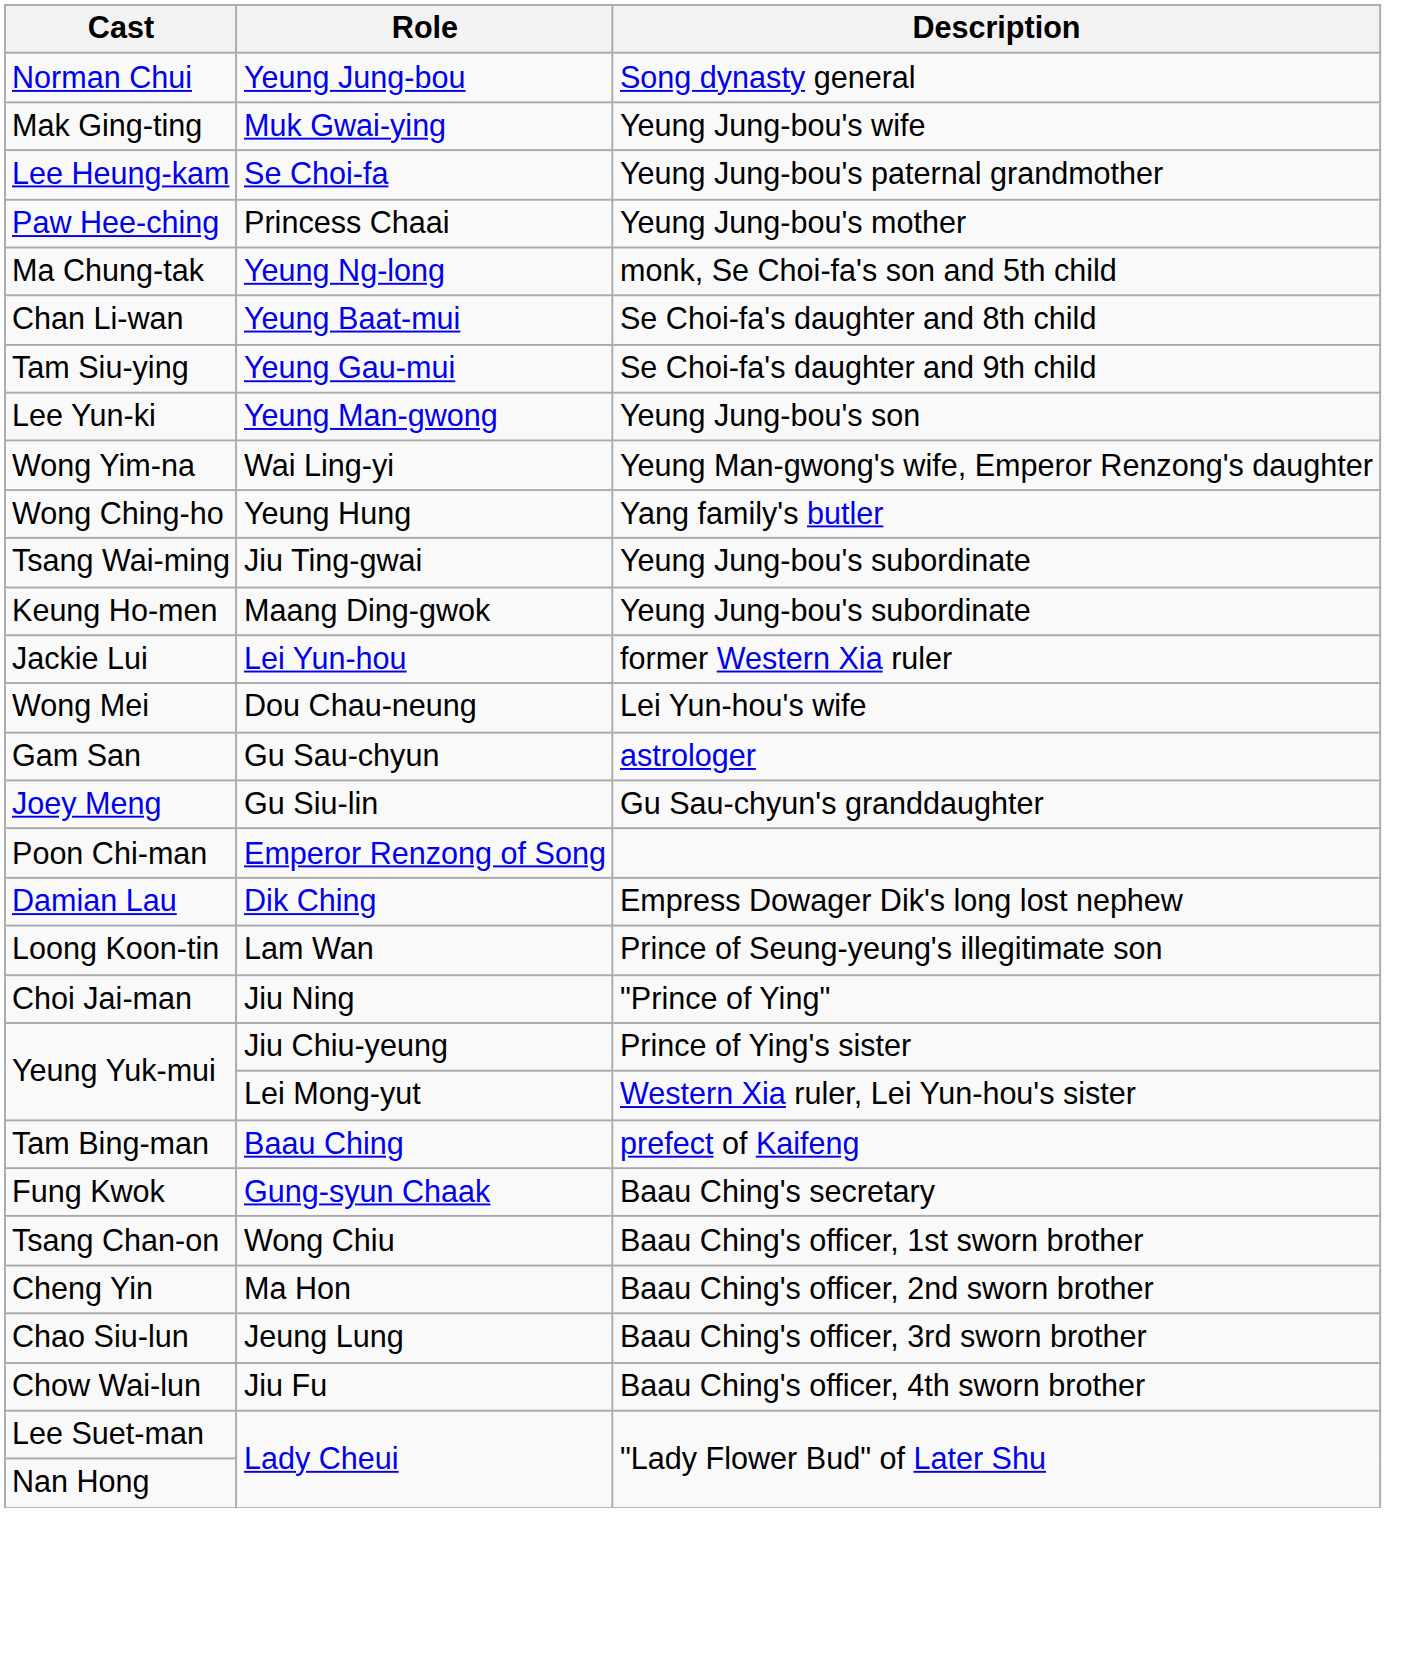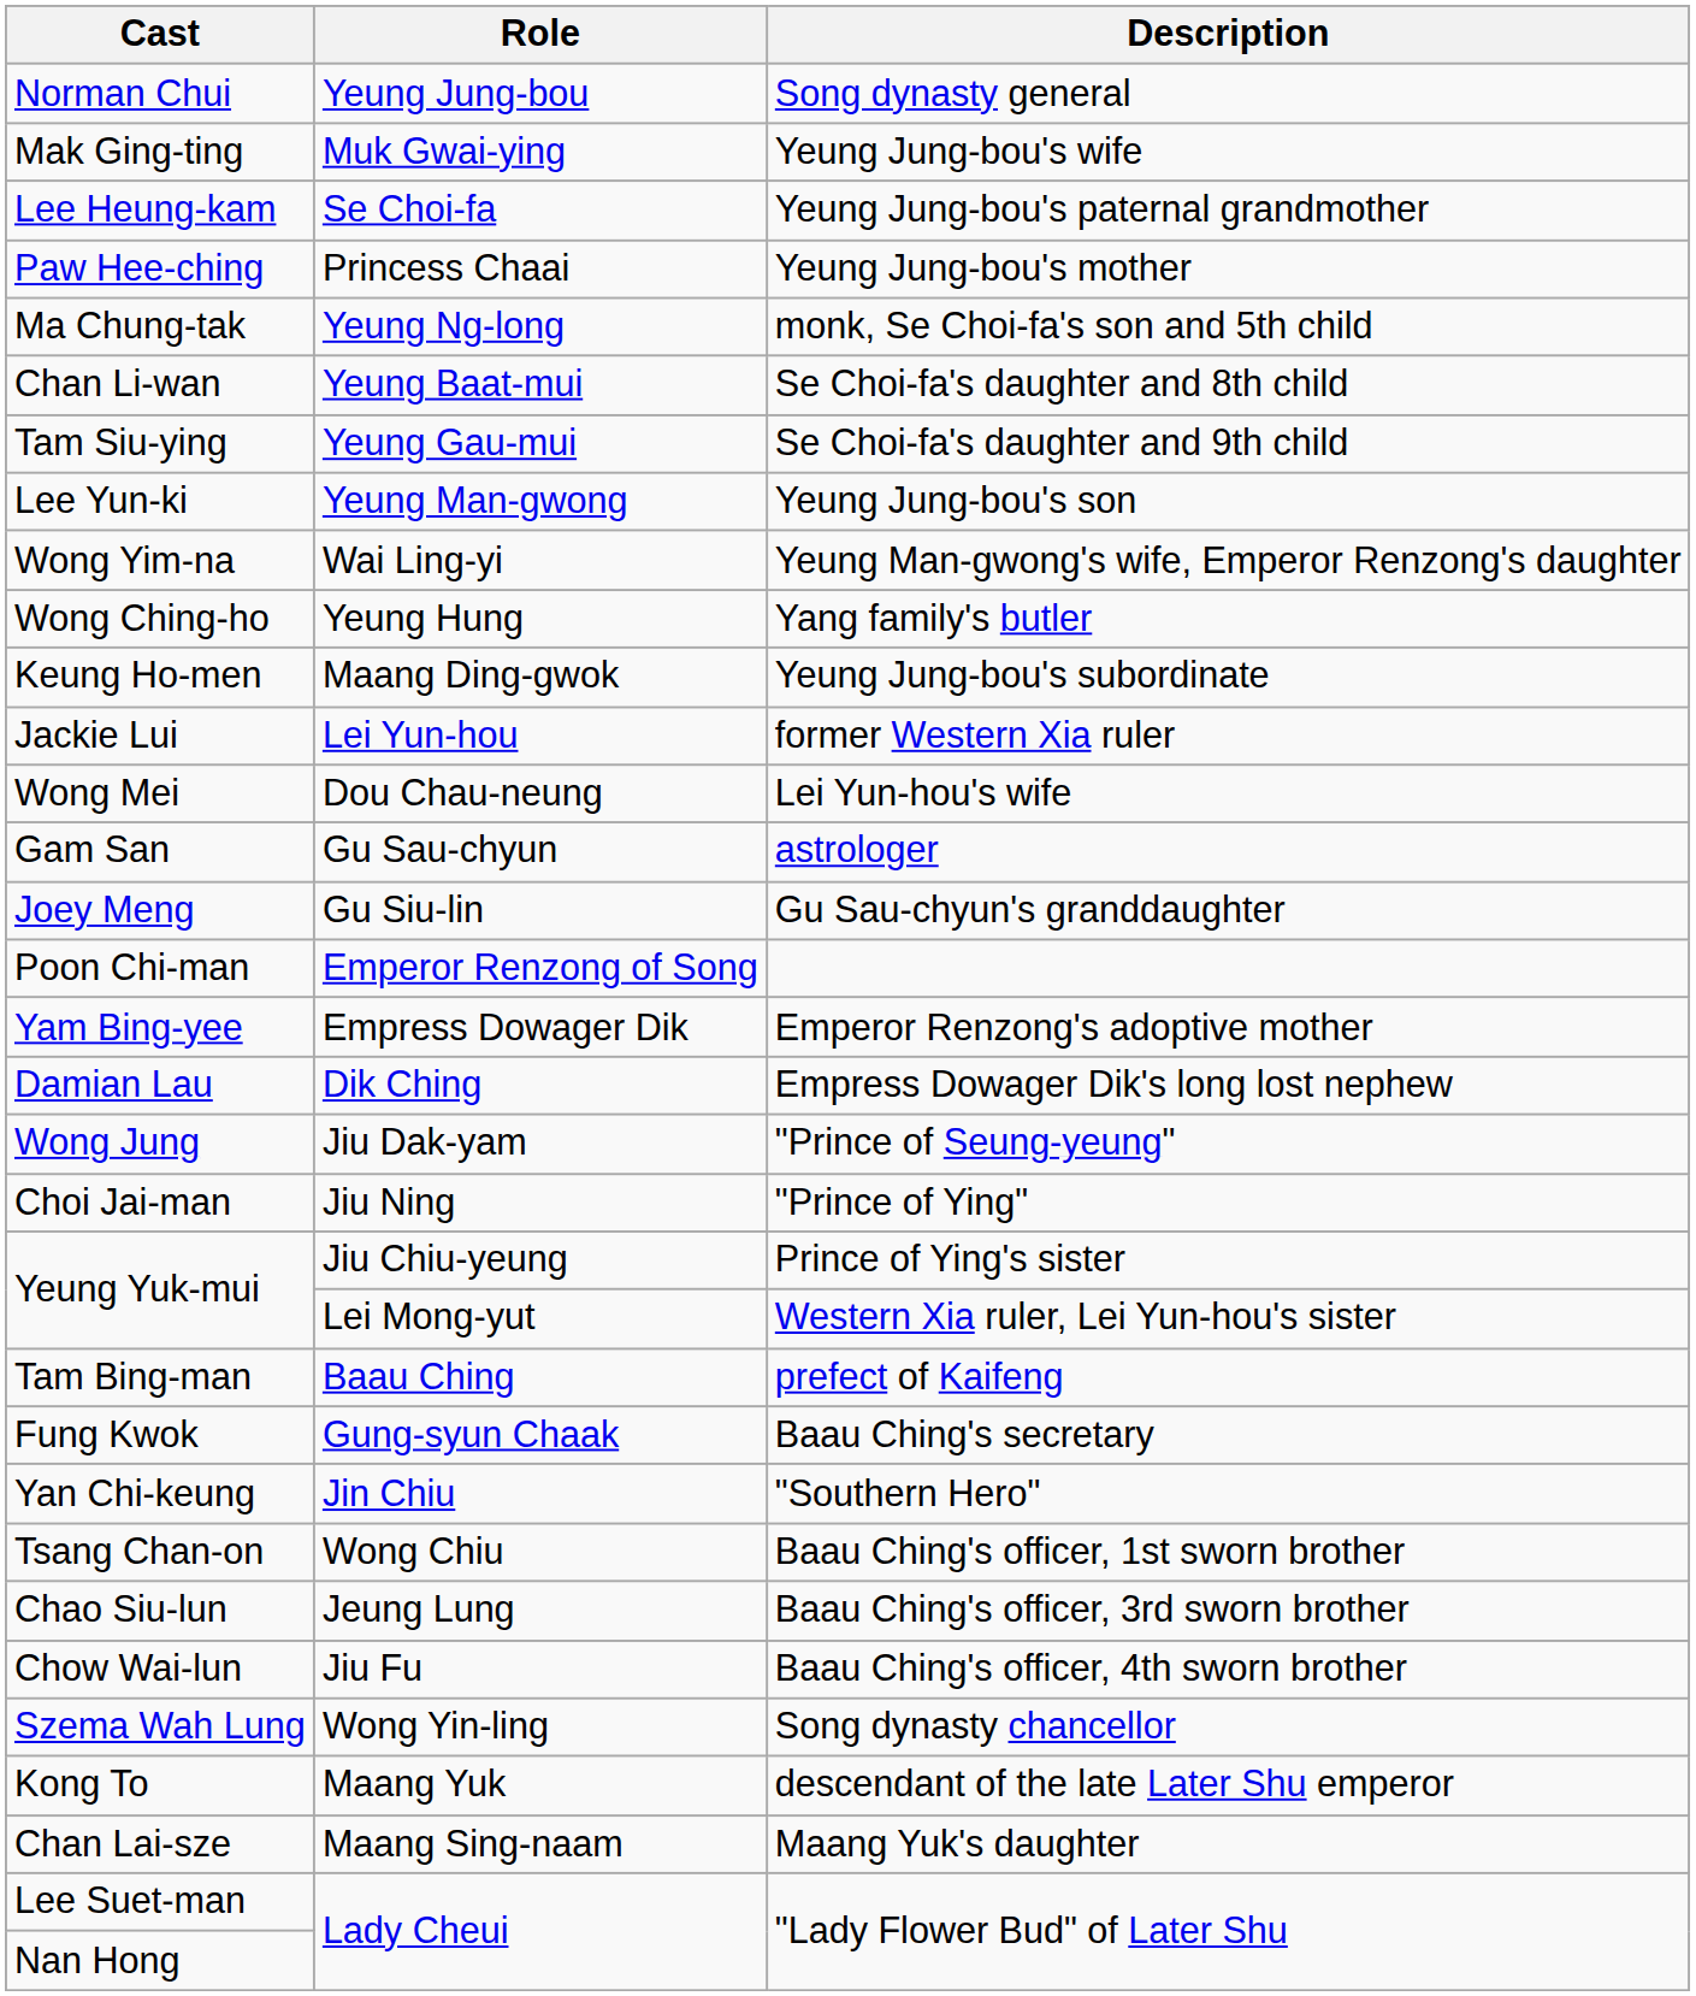 <table class="wikitable">
 <tr>
 <th>Cast</th>
 <th>Role</th>
 <th>Description</th>
 </tr>
 <tr>
 <td><a href='#'>Norman Chui</a></td>
 <td><a href='#'>Yeung Jung-bou</a></td>
 <td><a href='#'>Song dynasty</a> general</td>
 </tr>
 <tr>
 <td>Mak Ging-ting</td>
 <td><a href='#'>Muk Gwai-ying</a></td>
 <td>Yeung Jung-bou's wife</td>
 </tr>
 <tr>
 <td><a href='#'>Lee Heung-kam</a></td>
 <td><a href='#'>Se Choi-fa</a></td>
 <td>Yeung Jung-bou's paternal grandmother</td>
 </tr>
 <tr>
 <td><a href='#'>Paw Hee-ching</a></td>
 <td>Princess Chaai</td>
 <td>Yeung Jung-bou's mother</td>
 </tr>
 <tr>
 <td>Ma Chung-tak</td>
 <td><a href='#'>Yeung Ng-long</a></td>
 <td>monk, Se Choi-fa's son and 5th child</td>
 </tr>
 <tr>
 <td>Chan Li-wan</td>
 <td><a href='#'>Yeung Baat-mui</a></td>
 <td>Se Choi-fa's daughter and 8th child</td>
 </tr>
 <tr>
 <td>Tam Siu-ying</td>
 <td><a href='#'>Yeung Gau-mui</a></td>
 <td>Se Choi-fa's daughter and 9th child</td>
 </tr>
 <tr>
 <td>Lee Yun-ki</td>
 <td><a href='#'>Yeung Man-gwong</a></td>
 <td>Yeung Jung-bou's son</td>
 </tr>
 <tr>
 <td>Wong Yim-na</td>
 <td>Wai Ling-yi</td>
 <td>Yeung Man-gwong's wife, Emperor Renzong's daughter</td>
 </tr>
 <tr>
 <td>Wong Ching-ho</td>
 <td>Yeung Hung</td>
 <td>Yang family's <a href='#'>butler</a></td>
 </tr>
 <tr>
-<td>Tsang Wai-ming</td>
-<td>Jiu Ting-gwai</td>
-<td>Yeung Jung-bou's subordinate</td>
-</tr>
-<tr>
 <td>Keung Ho-men</td>
 <td>Maang Ding-gwok</td>
 <td>Yeung Jung-bou's subordinate</td>
 </tr>
 <tr>
 <td>Jackie Lui</td>
 <td><a href='#'>Lei Yun-hou</a></td>
 <td>former <a href='#'>Western Xia</a> ruler</td>
 </tr>
 <tr>
 <td>Wong Mei</td>
 <td>Dou Chau-neung</td>
 <td>Lei Yun-hou's wife</td>
 </tr>
 <tr>
 <td>Gam San</td>
 <td>Gu Sau-chyun</td>
 <td><a href='#'>astrologer</a></td>
 </tr>
 <tr>
 <td><a href='#'>Joey Meng</a></td>
 <td>Gu Siu-lin</td>
 <td>Gu Sau-chyun's granddaughter</td>
 </tr>
 <tr>
 <td>Poon Chi-man</td>
 <td><a href='#'>Emperor Renzong of Song</a></td>
 <td></td>
 </tr>
 <tr>
+<td><a href='#'>Yam Bing-yee</a></td>
+<td>Empress Dowager Dik</td>
+<td>Emperor Renzong's adoptive mother</td>
+</tr>
+<tr>
 <td><a href='#'>Damian Lau</a></td>
 <td><a href='#'>Dik Ching</a></td>
 <td>Empress Dowager Dik's long lost nephew</td>
 </tr>
 <tr>
-<td>Loong Koon-tin</td>
-<td>Lam Wan</td>
-<td>Prince of Seung-yeung's illegitimate son</td>
+<td><a href='#'>Wong Jung</a></td>
+<td>Jiu Dak-yam</td>
+<td>"Prince of <a href='#'>Seung-yeung</a>"</td>
 </tr>
 <tr>
 <td>Choi Jai-man</td>
 <td>Jiu Ning</td>
 <td>"Prince of Ying"</td>
 </tr>
 <tr>
 <td rowspan=2>Yeung Yuk-mui</td>
 <td>Jiu Chiu-yeung</td>
 <td>Prince of Ying's sister</td>
 </tr>
 <tr>
 <td>Lei Mong-yut</td>
 <td><a href='#'>Western Xia</a> ruler, Lei Yun-hou's sister</td>
 </tr>
 <tr>
 <td>Tam Bing-man</td>
 <td><a href='#'>Baau Ching</a></td>
 <td><a href='#'>prefect</a> of <a href='#'>Kaifeng</a></td>
 </tr>
 <tr>
 <td>Fung Kwok</td>
 <td><a href='#'>Gung-syun Chaak</a></td>
 <td>Baau Ching's secretary</td>
 </tr>
 <tr>
+<td>Yan Chi-keung</td>
+<td><a href='#'>Jin Chiu</a></td>
+<td>"Southern Hero"</td>
+</tr>
+<tr>
 <td>Tsang Chan-on</td>
 <td>Wong Chiu</td>
 <td>Baau Ching's officer, 1st sworn brother</td>
-</tr>
-<tr>
-<td>Cheng Yin</td>
-<td>Ma Hon</td>
-<td>Baau Ching's officer, 2nd sworn brother</td>
 </tr>
 <tr>
 <td>Chao Siu-lun</td>
 <td>Jeung Lung</td>
 <td>Baau Ching's officer, 3rd sworn brother</td>
 </tr>
 <tr>
 <td>Chow Wai-lun</td>
 <td>Jiu Fu</td>
 <td>Baau Ching's officer, 4th sworn brother</td>
 </tr>
 <tr>
+<td><a href='#'>Szema Wah Lung</a></td>
+<td>Wong Yin-ling</td>
+<td>Song dynasty <a href='#'>chancellor</a></td>
+</tr>
+<tr>
+<td>Kong To</td>
+<td>Maang Yuk</td>
+<td>descendant of the late <a href='#'>Later Shu</a> emperor</td>
+</tr>
+<tr>
+<td>Chan Lai-sze</td>
+<td>Maang Sing-naam</td>
+<td>Maang Yuk's daughter</td>
+</tr>
+<tr>
 <td>Lee Suet-man</td>
 <td rowspan=2><a href='#'>Lady Cheui</a></td>
 <td rowspan=2>"Lady Flower Bud" of <a href='#'>Later Shu</a></td>
 </tr>
 <tr>
 <td>Nan Hong</td>
 </tr>
 </table>
